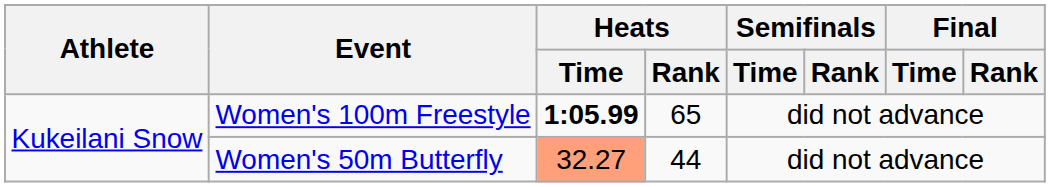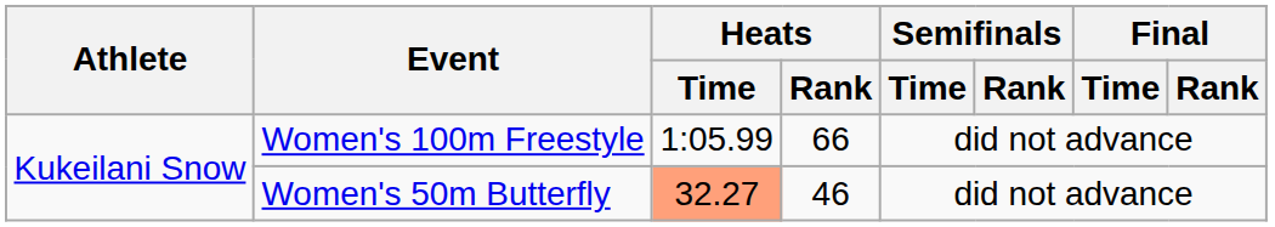 <table class=wikitable style="font-size:90%">
 <tr>
 <th rowspan="2">Athlete</th>
 <th rowspan="2">Event</th>
 <th colspan="2">Heats</th>
 <th colspan="2">Semifinals</th>
 <th colspan="2">Final</th>
 </tr>
 <tr>
 <th>Time</th>
 <th>Rank</th>
 <th>Time</th>
 <th>Rank</th>
 <th>Time</th>
 <th>Rank</th>
 </tr>
 <tr>
 <td rowspan="2"><a href='#'>Kukeilani Snow</a></td>
 <td><a href='#'>Women's 100m Freestyle</a></td>
-<td align=center><strong>1:05.99</strong></td>
-<td align=center>65</td>
+<td align=center>1:05.99</td>
+<td align=center>66</td>
 <td align=center colspan=4>did not advance</td>
 </tr>
 <tr>
 <td><a href='#'>Women's 50m Butterfly</a></td>
 <td align=center style="background: lightsalmon;">32.27</td>
-<td align=center>44</td>
+<td align=center>46</td>
 <td align=center colspan=4>did not advance</td>
 </tr>
 </table>
